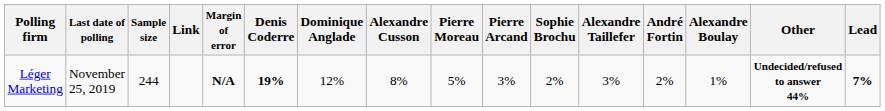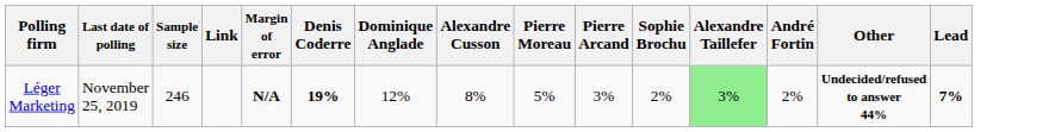 <table class="wikitable sortable">
 <tr>
 <th align="center" style="width:40px;">Polling firm</th>
 <th align="center" style="width:40px;"><small>Last date of polling</small></th>
 <th align="center" style="width:40px;"><small>Sample <br>size</small></th>
 <th align="center" class="unsortable" style="width:40px;">Link</th>
 <th align="center" style="width:40px;"><small>Margin of <br>error</small></th>
 <th align="center" style="width:40px;">Denis Coderre</th>
 <th align="center" style="width:40px;">Dominique Anglade</th>
 <th align="center" style="width:40px;">Alexandre Cusson</th>
 <th align="center" style="width:40px;">Pierre Moreau</th>
 <th style="width:40px;" align=center>Pierre Arcand</th>
 <th align="center" style="width:40px;">Sophie Brochu</th>
 <th align="center" style="width:40px;">Alexandre Taillefer</th>
 <th align="center" style="width:40px;">André Fortin</th>
-<th align="center" style="width:40px;">Alexandre Boulay</th>
 <th align="center" class="unsortable" style="width:40px;">Other</th>
 <th align="center" style="width:40px;" data-sort-type="number">Lead</th>
 </tr>
 <tr>
 <td align=center><a href='#'>Léger Marketing</a></td>
 <td>November 25, 2019</td>
-<td align=center>244</td>
+<td align=center>246</td>
 <td></td>
 <td align=center><strong>N/A</strong></td>
 <td align=center ><strong>19%</strong></td>
 <td align=center>12%</td>
 <td align=center>8%</td>
 <td align=center>5%</td>
 <td align=center>3%</td>
 <td align=center>2%</td>
-<td align=center>3%</td>
+<td align=center style="background: lightgreen;">3%</td>
 <td align=center>2%</td>
-<td align=center>1%</td>
 <td align="center"><small><strong>Undecided/refused to answer <br>44%</strong></small></td>
 <td align="center" ><strong>7%</strong></td>
 </tr>
 </table>
